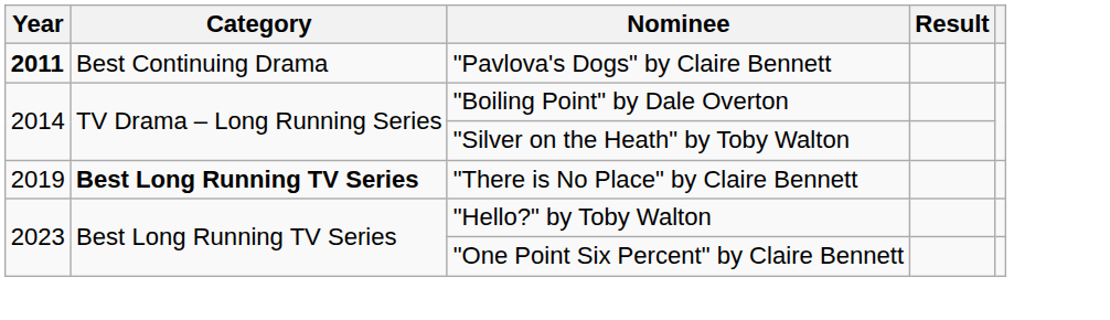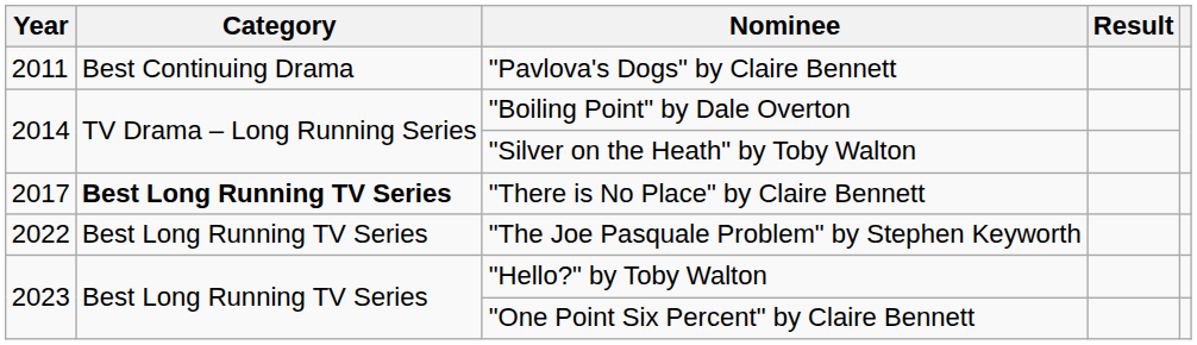 <table class="wikitable">
 <tr>
 <th>Year</th>
 <th>Category</th>
 <th>Nominee</th>
 <th>Result</th>
 <th></th>
 </tr>
 <tr>
-<td><strong>2011</strong></td>
+<td>2011</td>
 <td>Best Continuing Drama</td>
 <td>"Pavlova's Dogs" by Claire Bennett</td>
 <td></td>
 <td align="center"></td>
 </tr>
 <tr>
 <td rowspan="2">2014</td>
 <td rowspan="2">TV Drama – Long Running Series</td>
 <td>"Boiling Point" by Dale Overton</td>
 <td></td>
 <td rowspan="2" align="center"></td>
 </tr>
 <tr>
 <td>"Silver on the Heath" by Toby Walton</td>
 <td></td>
 </tr>
 <tr>
-<td>2019</td>
+<td>2017</td>
 <td><strong>Best Long Running TV Series</strong></td>
 <td>"There is No Place" by Claire Bennett</td>
+<td></td>
+<td align="center"></td>
+</tr>
+<tr>
+<td>2022</td>
+<td>Best Long Running TV Series</td>
+<td>"The Joe Pasquale Problem" by Stephen Keyworth</td>
 <td></td>
 <td align="center"></td>
 </tr>
 <tr>
 <td rowspan="2">2023</td>
 <td rowspan="2">Best Long Running TV Series</td>
 <td>"Hello?" by Toby Walton</td>
 <td></td>
 <td align="center"></td>
 </tr>
 <tr>
 <td>"One Point Six Percent" by Claire Bennett</td>
 <td></td>
 <td align="center"></td>
 </tr>
 </table>
